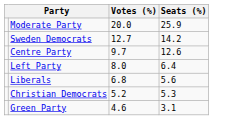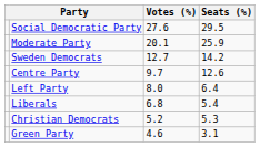 <table class="wikitable sortable">
 <tr>
 <th colspan=2>Party</th>
 <th>Votes (%)</th>
 <th>Seats (%)</th>
 </tr>
 <tr>
 <td bgcolor=></td>
+<td><a href='#'>Social Democratic Party</a></td>
+<td>27.6</td>
+<td>29.5</td>
+</tr>
+<tr>
+<td bgcolor=></td>
 <td><a href='#'>Moderate Party</a></td>
-<td>20.0</td>
+<td>20.1</td>
 <td>25.9</td>
 </tr>
 <tr>
 <td bgcolor=></td>
 <td><a href='#'>Sweden Democrats</a></td>
 <td>12.7</td>
 <td>14.2</td>
 </tr>
 <tr>
 <td bgcolor=></td>
 <td><a href='#'>Centre Party</a></td>
 <td>9.7</td>
 <td>12.6</td>
 </tr>
 <tr>
 <td bgcolor=></td>
 <td><a href='#'>Left Party</a></td>
 <td>8.0</td>
 <td>6.4</td>
 </tr>
 <tr>
 <td bgcolor=></td>
 <td><a href='#'>Liberals</a></td>
 <td>6.8</td>
-<td>5.6</td>
+<td>5.4</td>
 </tr>
 <tr>
 <td bgcolor=></td>
 <td><a href='#'>Christian Democrats</a></td>
 <td>5.2</td>
 <td>5.3</td>
 </tr>
 <tr>
 <td bgcolor=></td>
 <td><a href='#'>Green Party</a></td>
 <td>4.6</td>
 <td>3.1</td>
 </tr>
 </table>
